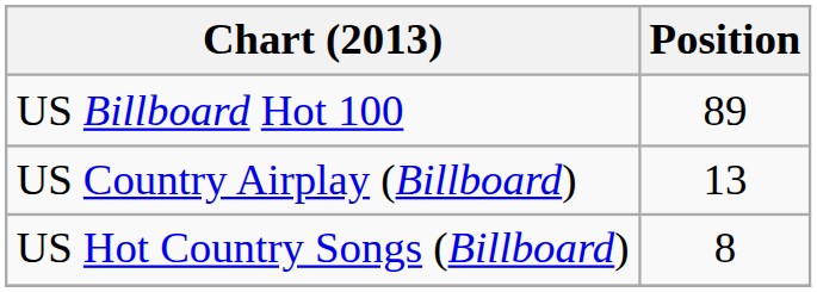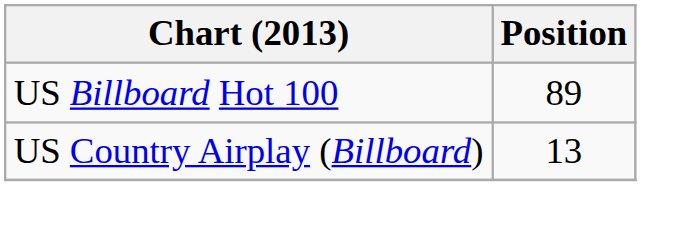 <table class="wikitable sortable">
 <tr>
 <th scope="col">Chart (2013)</th>
 <th scope="col">Position</th>
 </tr>
 <tr>
 <td>US <em><a href='#'>Billboard</a></em> <a href='#'>Hot 100</a></td>
 <td align="center">89</td>
 </tr>
 <tr>
 <td>US <a href='#'>Country Airplay</a> (<em><a href='#'>Billboard</a></em>)</td>
 <td align="center">13</td>
 </tr>
 <tr>
-<td>US <a href='#'>Hot Country Songs</a> (<em><a href='#'>Billboard</a></em>)</td>
-<td align="center">8</td>
-</tr>
-<tr>
 </tr>
 </table>
